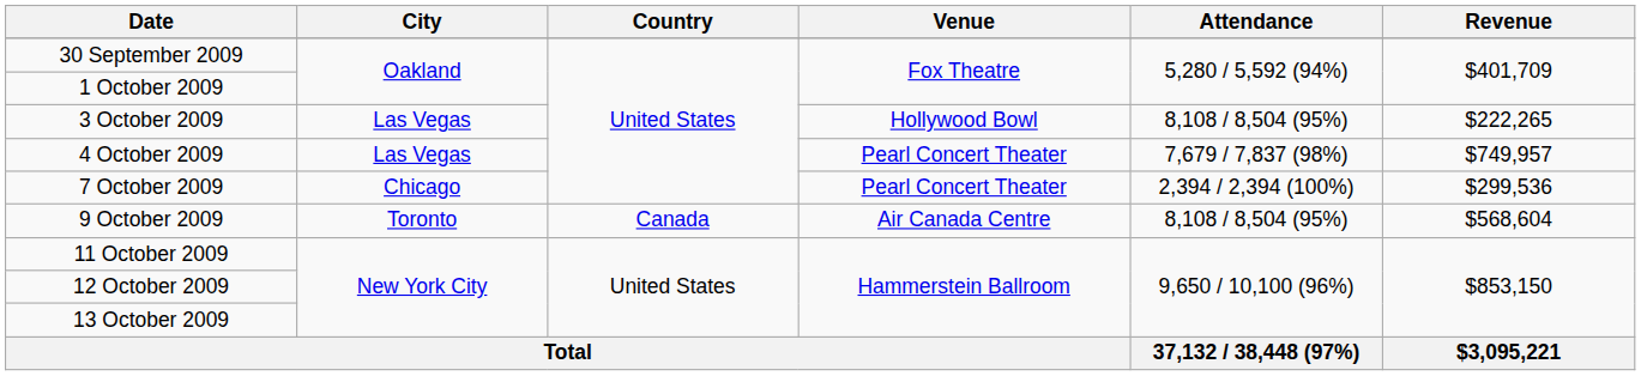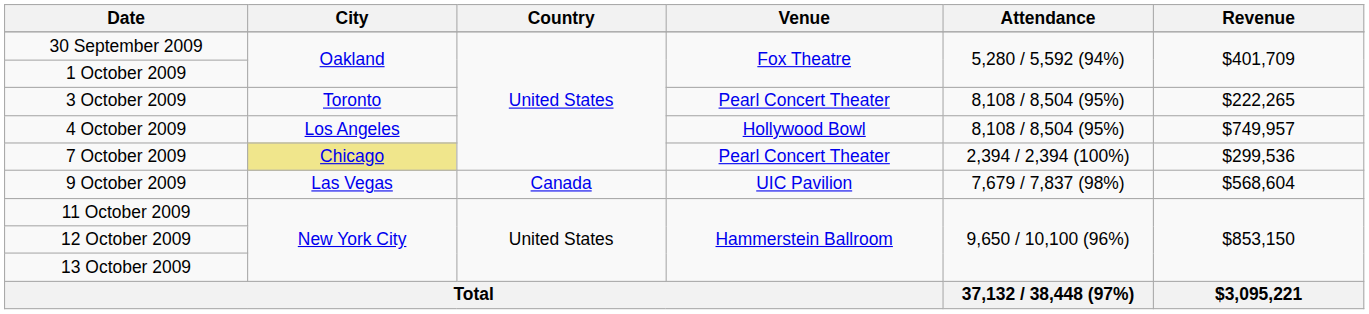 <table class="wikitable" style="text-align:center;">
 <tr>
 <th scope="col" style="width:14em;">Date</th>
 <th scope="col" style="width:12em;">City</th>
 <th scope="col" style="width:12em;">Country</th>
 <th scope="col" style="width:16em;">Venue</th>
 <th scope="col" style="width:12em;">Attendance</th>
 <th scope="col" style="width:12em;">Revenue</th>
 </tr>
 <tr>
 </tr>
 <tr>
 <td>30 September 2009</td>
 <td rowspan="2"><a href='#'>Oakland</a></td>
 <td rowspan="5"><a href='#'>United States</a></td>
 <td rowspan="2"><a href='#'>Fox Theatre</a></td>
 <td rowspan="2">5,280 / 5,592 (94%)</td>
 <td rowspan="2">$401,709</td>
 </tr>
 <tr>
 <td>1 October 2009</td>
 </tr>
 <tr>
 <td>3 October 2009</td>
-<td><a href='#'>Las Vegas</a></td>
-<td><a href='#'>Hollywood Bowl</a></td>
+<td><a href='#'>Toronto</a></td>
+<td><a href='#'>Pearl Concert Theater</a></td>
 <td>8,108 / 8,504 (95%)</td>
 <td>$222,265</td>
 </tr>
 <tr>
 <td>4 October 2009</td>
-<td><a href='#'>Las Vegas</a></td>
-<td><a href='#'>Pearl Concert Theater</a></td>
-<td>7,679 / 7,837 (98%)</td>
+<td><a href='#'>Los Angeles</a></td>
+<td><a href='#'>Hollywood Bowl</a></td>
+<td>8,108 / 8,504 (95%)</td>
 <td>$749,957</td>
 </tr>
 <tr>
 <td>7 October 2009</td>
-<td><a href='#'>Chicago</a></td>
+<td style="background: khaki;"><a href='#'>Chicago</a></td>
 <td><a href='#'>Pearl Concert Theater</a></td>
 <td>2,394 / 2,394 (100%)</td>
 <td>$299,536</td>
 </tr>
 <tr>
 <td>9 October 2009</td>
-<td><a href='#'>Toronto</a></td>
+<td><a href='#'>Las Vegas</a></td>
 <td><a href='#'>Canada</a></td>
-<td><a href='#'>Air Canada Centre</a></td>
-<td>8,108 / 8,504 (95%)</td>
+<td><a href='#'>UIC Pavilion</a></td>
+<td>7,679 / 7,837 (98%)</td>
 <td>$568,604</td>
 </tr>
 <tr>
 <td>11 October 2009</td>
 <td rowspan="3"><a href='#'>New York City</a></td>
 <td rowspan="3">United States</td>
 <td rowspan="3"><a href='#'>Hammerstein Ballroom</a></td>
 <td rowspan="3">9,650 / 10,100 (96%)</td>
 <td rowspan="3">$853,150</td>
 </tr>
 <tr>
 <td>12 October 2009</td>
 </tr>
 <tr>
 <td>13 October 2009</td>
 </tr>
 <tr>
 <th colspan="4">Total</th>
 <th>37,132 / 38,448 (97%)</th>
 <th>$3,095,221</th>
 </tr>
 </table>
